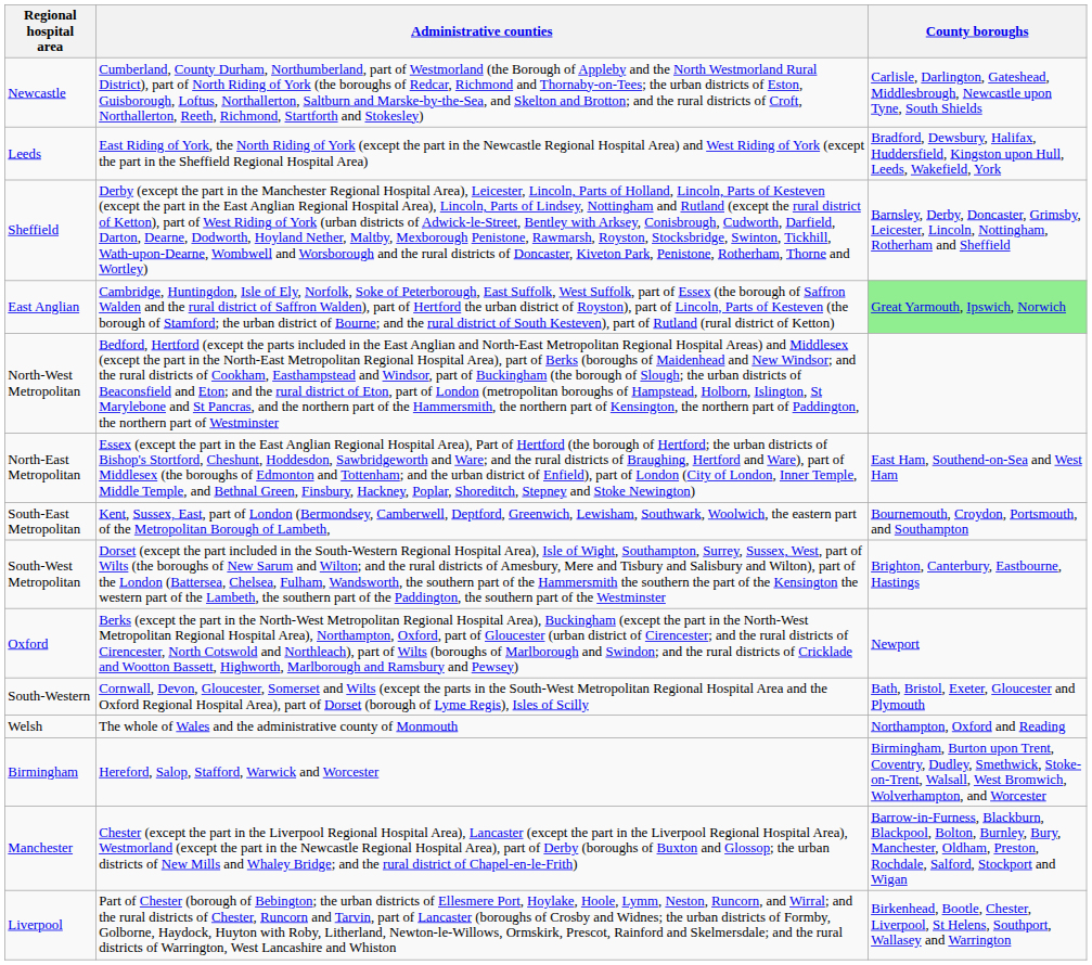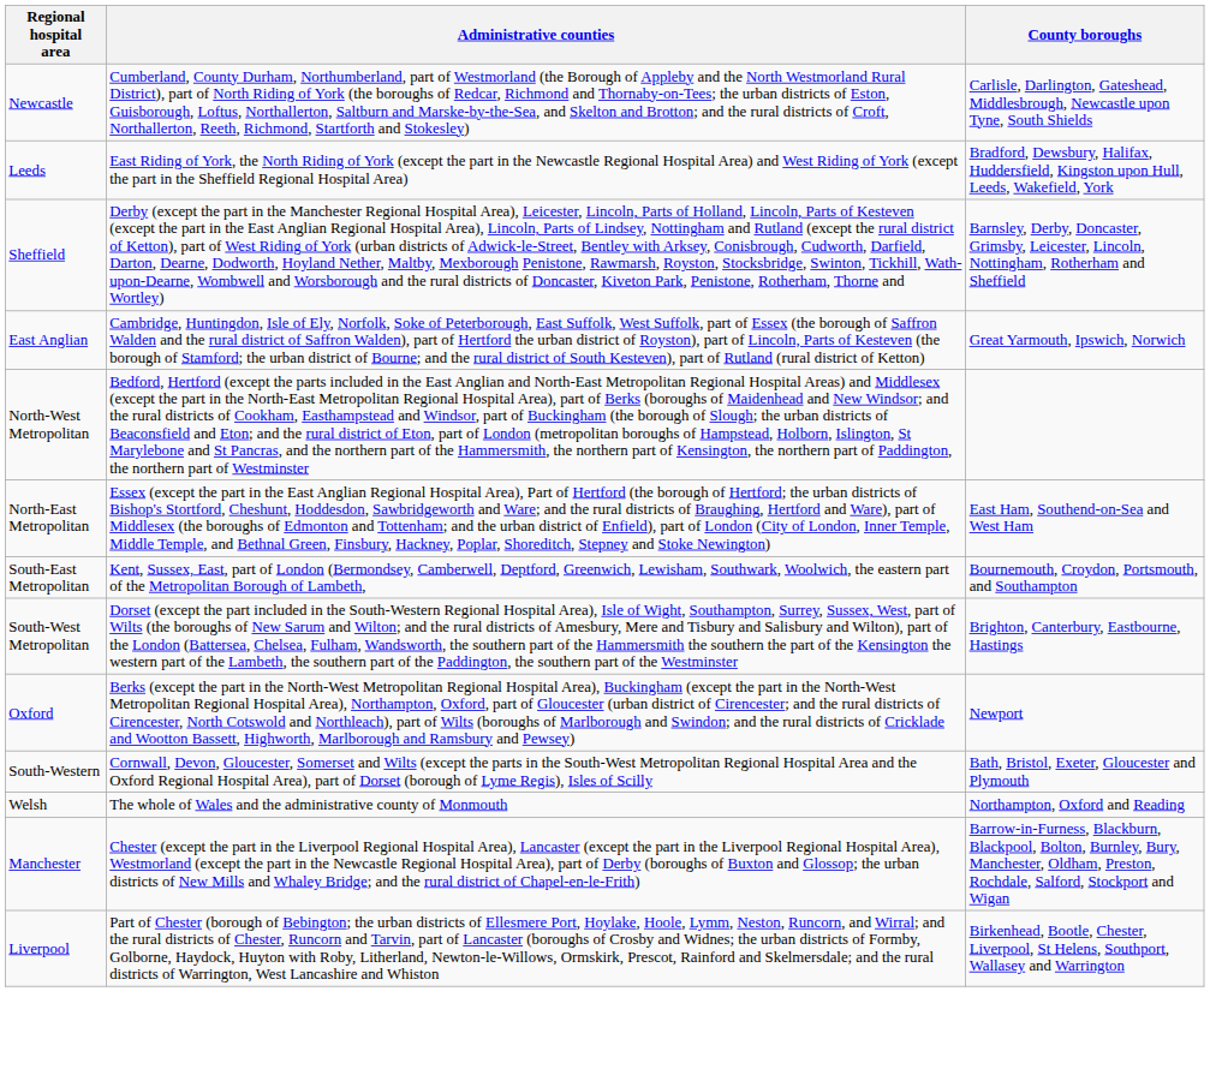 <table class="wikitable">
 <tr>
 <th>Regional <br>hospital <br>area</th>
 <th><a href='#'>Administrative counties</a></th>
 <th><a href='#'>County boroughs</a></th>
 </tr>
 <tr>
 <td><a href='#'>Newcastle</a></td>
 <td><a href='#'>Cumberland</a>, <a href='#'>County Durham</a>, <a href='#'>Northumberland</a>, part of <a href='#'>Westmorland</a> (the Borough of <a href='#'>Appleby</a> and the <a href='#'>North Westmorland Rural District</a>), part of <a href='#'>North Riding of York</a> (the boroughs of <a href='#'>Redcar</a>, <a href='#'>Richmond</a> and <a href='#'>Thornaby-on-Tees</a>; the urban districts of <a href='#'>Eston</a>, <a href='#'>Guisborough</a>, <a href='#'>Loftus</a>, <a href='#'>Northallerton</a>, <a href='#'>Saltburn and Marske-by-the-Sea</a>, and <a href='#'>Skelton and Brotton</a>; and the rural districts of <a href='#'>Croft</a>, <a href='#'>Northallerton</a>, <a href='#'>Reeth</a>, <a href='#'>Richmond</a>, <a href='#'>Startforth</a> and <a href='#'>Stokesley</a>)</td>
 <td><a href='#'>Carlisle</a>, <a href='#'>Darlington</a>, <a href='#'>Gateshead</a>, <a href='#'>Middlesbrough</a>, <a href='#'>Newcastle upon Tyne</a>, <a href='#'>South Shields</a></td>
 </tr>
 <tr>
 <td><a href='#'>Leeds</a></td>
 <td><a href='#'>East Riding of York</a>, the <a href='#'>North Riding of York</a> (except the part in the Newcastle Regional Hospital Area) and <a href='#'>West Riding of York</a> (except the part in the Sheffield Regional Hospital Area)</td>
 <td><a href='#'>Bradford</a>, <a href='#'>Dewsbury</a>, <a href='#'>Halifax</a>, <a href='#'>Huddersfield</a>, <a href='#'>Kingston upon Hull</a>, <a href='#'>Leeds</a>, <a href='#'>Wakefield</a>, <a href='#'>York</a></td>
 </tr>
 <tr>
 <td><a href='#'>Sheffield</a></td>
 <td><a href='#'>Derby</a> (except the part  in the Manchester Regional Hospital Area), <a href='#'>Leicester</a>, <a href='#'>Lincoln, Parts of Holland</a>, <a href='#'>Lincoln, Parts of Kesteven</a> (except the part in the East Anglian Regional Hospital Area), <a href='#'>Lincoln, Parts of Lindsey</a>, <a href='#'>Nottingham</a> and <a href='#'>Rutland</a> (except the <a href='#'>rural district of Ketton</a>), part of <a href='#'>West Riding of York</a> (urban districts of <a href='#'>Adwick-le-Street</a>, <a href='#'>Bentley with Arksey</a>, <a href='#'>Conisbrough</a>, <a href='#'>Cudworth</a>, <a href='#'>Darfield</a>, <a href='#'>Darton</a>, <a href='#'>Dearne</a>, <a href='#'>Dodworth</a>, <a href='#'>Hoyland Nether</a>, <a href='#'>Maltby</a>, <a href='#'>Mexborough</a> <a href='#'>Penistone</a>, <a href='#'>Rawmarsh</a>, <a href='#'>Royston</a>, <a href='#'>Stocksbridge</a>, <a href='#'>Swinton</a>, <a href='#'>Tickhill</a>, <a href='#'>Wath-upon-Dearne</a>, <a href='#'>Wombwell</a> and <a href='#'>Worsborough</a> and the rural districts of <a href='#'>Doncaster</a>, <a href='#'>Kiveton Park</a>, <a href='#'>Penistone</a>, <a href='#'>Rotherham</a>, <a href='#'>Thorne</a> and <a href='#'>Wortley</a>)</td>
 <td><a href='#'>Barnsley</a>, <a href='#'>Derby</a>, <a href='#'>Doncaster</a>, <a href='#'>Grimsby</a>, <a href='#'>Leicester</a>, <a href='#'>Lincoln</a>, <a href='#'>Nottingham</a>, <a href='#'>Rotherham</a> and <a href='#'>Sheffield</a></td>
 </tr>
 <tr>
 <td><a href='#'>East Anglian</a></td>
 <td><a href='#'>Cambridge</a>, <a href='#'>Huntingdon</a>, <a href='#'>Isle of Ely</a>, <a href='#'>Norfolk</a>, <a href='#'>Soke of Peterborough</a>, <a href='#'>East Suffolk</a>, <a href='#'>West Suffolk</a>, part of <a href='#'>Essex</a> (the borough of <a href='#'>Saffron Walden</a> and the <a href='#'>rural district of Saffron Walden</a>), part of <a href='#'>Hertford</a> the urban district of <a href='#'>Royston</a>), part of <a href='#'>Lincoln, Parts of Kesteven</a> (the borough of <a href='#'>Stamford</a>; the urban district of <a href='#'>Bourne</a>; and the <a href='#'>rural district of South Kesteven</a>), part of <a href='#'>Rutland</a> (rural district of Ketton)</td>
-<td style="background: lightgreen;"><a href='#'>Great Yarmouth</a>, <a href='#'>Ipswich</a>, <a href='#'>Norwich</a></td>
+<td><a href='#'>Great Yarmouth</a>, <a href='#'>Ipswich</a>, <a href='#'>Norwich</a></td>
 </tr>
 <tr>
 <td>North-West Metropolitan</td>
 <td><a href='#'>Bedford</a>, <a href='#'>Hertford</a> (except the parts included in the East Anglian and North-East Metropolitan Regional Hospital Areas) and <a href='#'>Middlesex</a> (except the part in the North-East Metropolitan Regional Hospital Area), part of <a href='#'>Berks</a> (boroughs of <a href='#'>Maidenhead</a> and <a href='#'>New Windsor</a>; and the rural districts of <a href='#'>Cookham</a>, <a href='#'>Easthampstead</a> and <a href='#'>Windsor</a>, part of <a href='#'>Buckingham</a> (the borough of <a href='#'>Slough</a>; the urban districts of <a href='#'>Beaconsfield</a> and <a href='#'>Eton</a>; and the <a href='#'>rural district of Eton</a>, part of <a href='#'>London</a> (metropolitan boroughs of <a href='#'>Hampstead</a>, <a href='#'>Holborn</a>, <a href='#'>Islington</a>, <a href='#'>St Marylebone</a> and <a href='#'>St Pancras</a>, and the northern part of the <a href='#'>Hammersmith</a>, the northern part of <a href='#'>Kensington</a>, the northern part of <a href='#'>Paddington</a>, the northern part of <a href='#'>Westminster</a></td>
 <td></td>
 </tr>
 <tr>
 <td>North-East Metropolitan</td>
 <td><a href='#'>Essex</a> (except the part in the East Anglian Regional Hospital Area), Part of <a href='#'>Hertford</a> (the borough of <a href='#'>Hertford</a>; the urban districts of <a href='#'>Bishop's Stortford</a>, <a href='#'>Cheshunt</a>, <a href='#'>Hoddesdon</a>, <a href='#'>Sawbridgeworth</a> and <a href='#'>Ware</a>; and the rural districts of <a href='#'>Braughing</a>, <a href='#'>Hertford</a> and <a href='#'>Ware</a>), part of <a href='#'>Middlesex</a> (the boroughs of <a href='#'>Edmonton</a> and <a href='#'>Tottenham</a>; and the urban district of <a href='#'>Enfield</a>), part of <a href='#'>London</a> (<a href='#'>City of London</a>, <a href='#'>Inner Temple</a>, <a href='#'>Middle Temple</a>, and <a href='#'>Bethnal Green</a>, <a href='#'>Finsbury</a>, <a href='#'>Hackney</a>, <a href='#'>Poplar</a>, <a href='#'>Shoreditch</a>, <a href='#'>Stepney</a> and <a href='#'>Stoke Newington</a>)</td>
 <td><a href='#'>East Ham</a>, <a href='#'>Southend-on-Sea</a> and <a href='#'>West Ham</a></td>
 </tr>
 <tr>
 <td>South-East Metropolitan</td>
 <td><a href='#'>Kent</a>, <a href='#'>Sussex, East</a>, part of <a href='#'>London</a> (<a href='#'>Bermondsey</a>,  <a href='#'>Camberwell</a>, <a href='#'>Deptford</a>, <a href='#'>Greenwich</a>, <a href='#'>Lewisham</a>, <a href='#'>Southwark</a>, <a href='#'>Woolwich</a>, the eastern part of the <a href='#'>Metropolitan Borough of Lambeth</a>,</td>
 <td><a href='#'>Bournemouth</a>, <a href='#'>Croydon</a>, <a href='#'>Portsmouth</a>, and <a href='#'>Southampton</a></td>
 </tr>
 <tr>
 <td>South-West Metropolitan</td>
 <td><a href='#'>Dorset</a> (except the part included in the South-Western Regional Hospital Area), <a href='#'>Isle of Wight</a>, <a href='#'>Southampton</a>, <a href='#'>Surrey</a>, <a href='#'>Sussex, West</a>, part of <a href='#'>Wilts</a> (the boroughs of <a href='#'>New Sarum</a> and <a href='#'>Wilton</a>; and the rural districts of Amesbury, Mere and Tisbury and Salisbury and Wilton), part of the <a href='#'>London</a> (<a href='#'>Battersea</a>, <a href='#'>Chelsea</a>, <a href='#'>Fulham</a>, <a href='#'>Wandsworth</a>, the southern part of the <a href='#'>Hammersmith</a> the southern the part of the <a href='#'>Kensington</a> the western part of the <a href='#'>Lambeth</a>, the southern part of the <a href='#'>Paddington</a>, the southern part of the <a href='#'>Westminster</a></td>
 <td><a href='#'>Brighton</a>, <a href='#'>Canterbury</a>, <a href='#'>Eastbourne</a>, <a href='#'>Hastings</a></td>
 </tr>
 <tr>
 <td><a href='#'>Oxford</a></td>
 <td><a href='#'>Berks</a> (except the part in the North-West Metropolitan Regional Hospital Area), <a href='#'>Buckingham</a> (except the part in the North-West Metropolitan Regional Hospital Area), <a href='#'>Northampton</a>, <a href='#'>Oxford</a>, part of <a href='#'>Gloucester</a> (urban district of <a href='#'>Cirencester</a>; and the rural districts of <a href='#'>Cirencester</a>, <a href='#'>North Cotswold</a> and <a href='#'>Northleach</a>), part of <a href='#'>Wilts</a> (boroughs of <a href='#'>Marlborough</a> and <a href='#'>Swindon</a>; and the rural districts of <a href='#'>Cricklade and Wootton Bassett</a>, <a href='#'>Highworth</a>, <a href='#'>Marlborough and Ramsbury</a> and <a href='#'>Pewsey</a>)</td>
 <td><a href='#'>Newport</a></td>
 </tr>
 <tr>
 <td>South-Western</td>
 <td><a href='#'>Cornwall</a>, <a href='#'>Devon</a>, <a href='#'>Gloucester</a>, <a href='#'>Somerset</a> and <a href='#'>Wilts</a> (except the parts in the South-West Metropolitan Regional Hospital Area and the Oxford Regional Hospital Area), part of <a href='#'>Dorset</a> (borough of <a href='#'>Lyme Regis</a>), <a href='#'>Isles of Scilly</a></td>
 <td><a href='#'>Bath</a>, <a href='#'>Bristol</a>, <a href='#'>Exeter</a>, <a href='#'>Gloucester</a> and <a href='#'>Plymouth</a></td>
 </tr>
 <tr>
 <td>Welsh</td>
 <td>The whole of <a href='#'>Wales</a> and the administrative county of <a href='#'>Monmouth</a></td>
 <td><a href='#'>Northampton</a>, <a href='#'>Oxford</a> and <a href='#'>Reading</a></td>
 </tr>
 <tr>
-<td><a href='#'>Birmingham</a></td>
-<td><a href='#'>Hereford</a>, <a href='#'>Salop</a>, <a href='#'>Stafford</a>, <a href='#'>Warwick</a> and <a href='#'>Worcester</a></td>
-<td><a href='#'>Birmingham</a>, <a href='#'>Burton upon Trent</a>, <a href='#'>Coventry</a>, <a href='#'>Dudley</a>, <a href='#'>Smethwick</a>, <a href='#'>Stoke-on-Trent</a>, <a href='#'>Walsall</a>, <a href='#'>West Bromwich</a>, <a href='#'>Wolverhampton</a>, and <a href='#'>Worcester</a></td>
-</tr>
-<tr>
 <td><a href='#'>Manchester</a></td>
 <td><a href='#'>Chester</a> (except the part in the Liverpool Regional Hospital Area), <a href='#'>Lancaster</a> (except the part in the Liverpool Regional Hospital Area), <a href='#'>Westmorland</a> (except the part in the Newcastle Regional Hospital Area), part of <a href='#'>Derby</a> (boroughs of <a href='#'>Buxton</a> and <a href='#'>Glossop</a>; the urban districts of <a href='#'>New Mills</a> and <a href='#'>Whaley Bridge</a>; and the <a href='#'>rural district of Chapel-en-le-Frith</a>)</td>
 <td><a href='#'>Barrow-in-Furness</a>, <a href='#'>Blackburn</a>, <a href='#'>Blackpool</a>, <a href='#'>Bolton</a>, <a href='#'>Burnley</a>, <a href='#'>Bury</a>, <a href='#'>Manchester</a>, <a href='#'>Oldham</a>, <a href='#'>Preston</a>, <a href='#'>Rochdale</a>, <a href='#'>Salford</a>, <a href='#'>Stockport</a> and <a href='#'>Wigan</a></td>
 </tr>
 <tr>
 <td><a href='#'>Liverpool</a></td>
 <td>Part of <a href='#'>Chester</a> (borough of <a href='#'>Bebington</a>; the urban districts of <a href='#'>Ellesmere Port</a>, <a href='#'>Hoylake</a>, <a href='#'>Hoole</a>, <a href='#'>Lymm</a>, <a href='#'>Neston</a>, <a href='#'>Runcorn</a>, and <a href='#'>Wirral</a>; and the rural districts of <a href='#'>Chester</a>, <a href='#'>Runcorn</a> and <a href='#'>Tarvin</a>, part of <a href='#'>Lancaster</a> (boroughs of Crosby and Widnes; the urban districts of Formby, Golborne, Haydock, Huyton with Roby, Litherland, Newton-le-Willows, Ormskirk, Prescot, Rainford and Skelmersdale; and the rural districts of Warrington, West Lancashire and Whiston</td>
 <td><a href='#'>Birkenhead</a>, <a href='#'>Bootle</a>, <a href='#'>Chester</a>, <a href='#'>Liverpool</a>, <a href='#'>St Helens</a>, <a href='#'>Southport</a>, <a href='#'>Wallasey</a> and <a href='#'>Warrington</a></td>
 </tr>
 </table>
